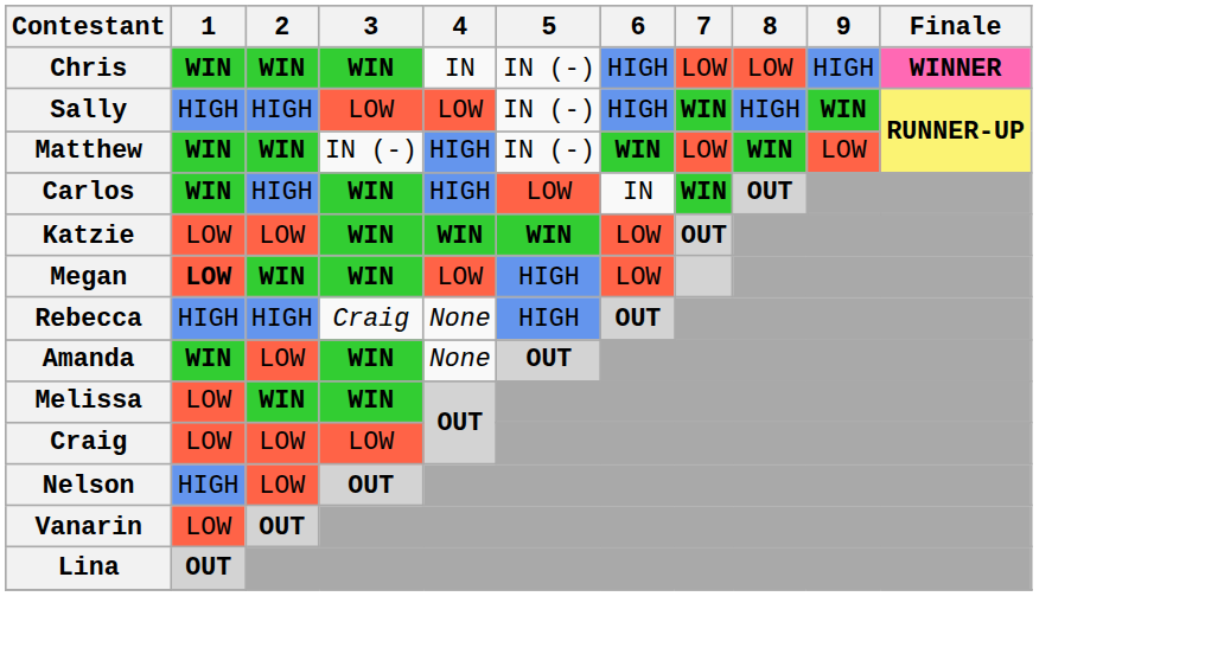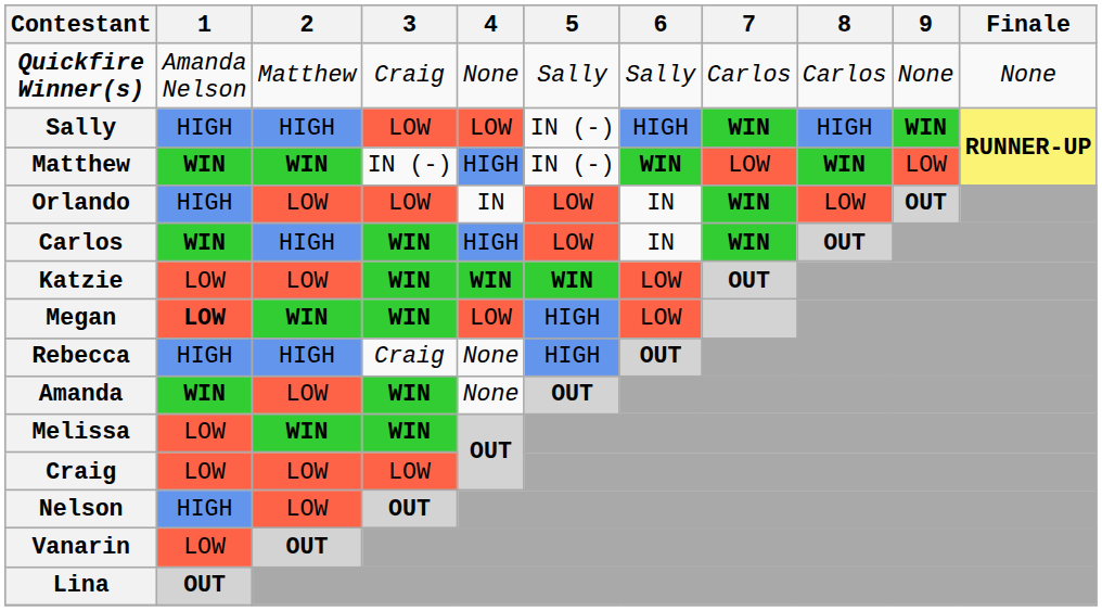 <table class="wikitable" style="text-align:center" align="center">
 <tr>
 <th>Contestant</th>
 <th>1</th>
 <th>2</th>
 <th>3</th>
 <th>4</th>
 <th>5</th>
 <th>6</th>
 <th>7</th>
 <th>8</th>
 <th>9</th>
 <th>Finale</th>
 </tr>
 <tr>
-<th>Chris</th>
-<td style="background:limegreen;"><strong>WIN</strong></td>
-<td style="background:limegreen;"><strong>WIN</strong></td>
-<td style="background:limegreen;"><strong>WIN</strong></td>
-<td>IN</td>
-<td>IN (-)</td>
-<td style="background:cornflowerblue;">HIGH</td>
-<td style="background:tomato;">LOW</td>
-<td style="background:tomato;">LOW</td>
-<td style="background:cornflowerblue;">HIGH</td>
-<td style="background:hotpink;"><strong>WINNER</strong></td>
+<td><strong><em>Quickfire<br>Winner(s)</em></strong></td>
+<td><em>Amanda<br>Nelson</em></td>
+<td><em>Matthew</em></td>
+<td><em>Craig</em></td>
+<td><em>None</em></td>
+<td><em>Sally</em></td>
+<td><em>Sally</em></td>
+<td><em>Carlos</em></td>
+<td><em>Carlos</em></td>
+<td><em>None</em></td>
+<td><em>None</em></td>
 </tr>
 <tr>
 <th>Sally</th>
 <td style="background:cornflowerblue;">HIGH</td>
 <td style="background:cornflowerblue;">HIGH</td>
 <td style="background:tomato;">LOW</td>
 <td style="background:tomato;">LOW</td>
 <td>IN (-)</td>
 <td style="background:cornflowerblue;">HIGH</td>
 <td style="background:limegreen;"><strong>WIN</strong></td>
 <td style="background:cornflowerblue;">HIGH</td>
 <td style="background:limegreen;"><strong>WIN</strong></td>
 <td rowspan=2 style="background:#FBF373;"><strong>RUNNER-UP</strong></td>
 </tr>
 <tr>
 <th>Matthew</th>
 <td style="background:limegreen;"><strong>WIN</strong></td>
 <td style="background:limegreen;"><strong>WIN</strong></td>
 <td>IN (-)</td>
 <td style="background:cornflowerblue;">HIGH</td>
 <td>IN (-)</td>
 <td style="background:limegreen;"><strong>WIN</strong></td>
 <td style="background:tomato;">LOW</td>
 <td style="background:limegreen;"><strong>WIN</strong></td>
 <td style="background:tomato;">LOW</td>
+</tr>
+<tr>
+<th>Orlando</th>
+<td style="background:cornflowerblue;">HIGH</td>
+<td style="background:tomato;">LOW</td>
+<td style="background:tomato;">LOW</td>
+<td>IN</td>
+<td style="background:tomato;">LOW</td>
+<td>IN</td>
+<td style="background:limegreen;"><strong>WIN</strong></td>
+<td style="background:tomato;">LOW</td>
+<td style="background:lightgrey;"><strong>OUT</strong></td>
+<td colspan=1 bgcolor=darkgray></td>
 </tr>
 <tr>
 <th>Carlos</th>
 <td style="background:limegreen;"><strong>WIN</strong></td>
 <td style="background:cornflowerblue;">HIGH</td>
 <td style="background:limegreen;"><strong>WIN</strong></td>
 <td style="background:cornflowerblue;">HIGH</td>
 <td style="background:tomato;">LOW</td>
 <td>IN</td>
 <td style="background:limegreen;"><strong>WIN</strong></td>
 <td style="background:lightgrey;"><strong>OUT</strong></td>
 <td colspan=2 bgcolor=darkgray></td>
 </tr>
 <tr>
 <th>Katzie</th>
 <td style="background:tomato;">LOW</td>
 <td style="background:tomato;">LOW</td>
 <td style="background:limegreen;"><strong>WIN</strong></td>
 <td style="background:limegreen;"><strong>WIN</strong></td>
 <td style="background:limegreen;"><strong>WIN</strong></td>
 <td style="background:tomato;">LOW</td>
 <td style="background:lightgrey;"><strong>OUT</strong></td>
 <td colspan=3 bgcolor=darkgray></td>
 </tr>
 <tr>
 <th>Megan</th>
 <td style="background:tomato;"><strong>LOW</strong></td>
 <td style="background:limegreen;"><strong>WIN</strong></td>
 <td style="background:limegreen;"><strong>WIN</strong></td>
 <td style="background:tomato;">LOW</td>
 <td style="background:cornflowerblue;">HIGH</td>
 <td style="background:tomato;">LOW</td>
 <td bgcolor="lightgrey"></td>
 <td colspan=3 bgcolor=darkgray></td>
 </tr>
 <tr>
 <th>Rebecca</th>
 <td style="background:cornflowerblue;">HIGH</td>
 <td style="background:cornflowerblue;">HIGH</td>
 <td><em>Craig</em></td>
 <td><em>None</em></td>
 <td style="background:cornflowerblue;">HIGH</td>
 <td style="background:lightgrey;"><strong>OUT</strong></td>
 <td colspan=4 bgcolor=darkgray></td>
 </tr>
 <tr>
 <th>Amanda</th>
 <td style="background:limegreen;"><strong>WIN</strong></td>
 <td style="background:tomato;">LOW</td>
 <td style="background:limegreen;"><strong>WIN</strong></td>
 <td><em>None</em></td>
 <td style="background:lightgrey;"><strong>OUT</strong></td>
 <td colspan=5 bgcolor=darkgray></td>
 </tr>
 <tr>
 <th>Melissa</th>
 <td style="background:tomato;">LOW</td>
 <td style="background:limegreen;"><strong>WIN</strong></td>
 <td style="background:limegreen;"><strong>WIN</strong></td>
 <td rowspan=2 style="background:lightgrey;"><strong>OUT</strong></td>
 <td colspan=6 bgcolor=darkgray></td>
 </tr>
 <tr>
 <th>Craig</th>
 <td style="background:tomato;">LOW</td>
 <td style="background:tomato;">LOW</td>
 <td style="background:tomato;">LOW</td>
 <td colspan=6 bgcolor=darkgray></td>
 </tr>
 <tr>
 <th>Nelson</th>
 <td style="background:cornflowerblue;">HIGH</td>
 <td style="background:tomato;">LOW</td>
 <td style="background:lightgrey;"><strong>OUT</strong></td>
 <td colspan=7 bgcolor=darkgray></td>
 </tr>
 <tr>
 <th>Vanarin</th>
 <td style="background:tomato;">LOW</td>
 <td style="background:lightgrey;"><strong>OUT</strong></td>
 <td colspan=8 bgcolor=darkgray></td>
 </tr>
 <tr>
 <th>Lina</th>
 <td style="background:lightgrey;"><strong>OUT</strong></td>
 <td colspan=9 bgcolor=darkgray></td>
 </tr>
 <tr>
 </tr>
 </table>
